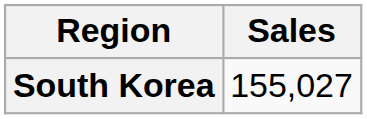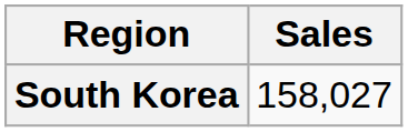 <table class="wikitable plainrowheaders" style="text-align:center">
 <tr>
 <th scope="col">Region</th>
 <th scope="col">Sales</th>
 </tr>
 <tr>
 <th scope="row">South Korea</th>
-<td>155,027</td>
+<td>158,027</td>
 </tr>
 </table>
